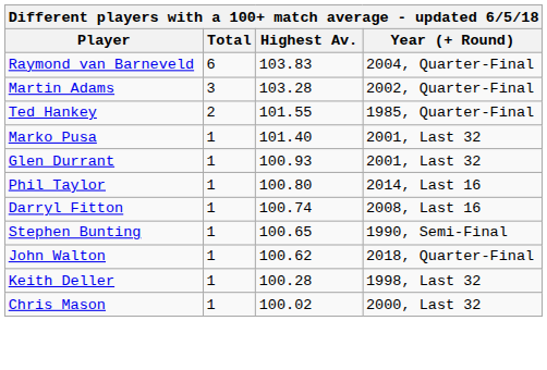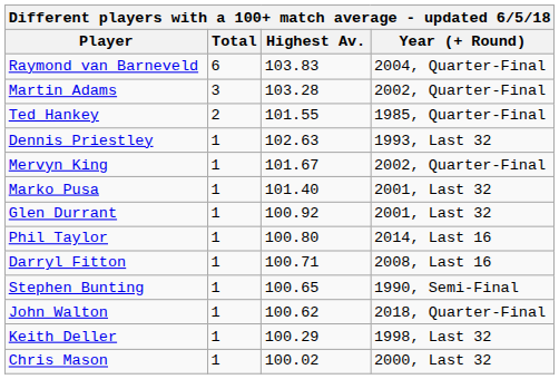 <table class="wikitable sortable">
 <tr>
 <th colspan=4>Different players with a 100+ match average - updated 6/5/18</th>
 </tr>
 <tr>
 <th>Player</th>
 <th>Total</th>
 <th>Highest Av.</th>
 <th>Year (+ Round)</th>
 </tr>
 <tr>
 <td> <a href='#'>Raymond van Barneveld</a></td>
 <td>6</td>
 <td>103.83</td>
 <td>2004, Quarter-Final</td>
 </tr>
 <tr>
 <td> <a href='#'>Martin Adams</a></td>
 <td>3</td>
 <td>103.28</td>
 <td>2002, Quarter-Final</td>
 </tr>
 <tr>
 <td> <a href='#'>Ted Hankey</a></td>
 <td>2</td>
 <td>101.55</td>
 <td>1985, Quarter-Final</td>
 </tr>
 <tr>
+<td> <a href='#'>Dennis Priestley</a></td>
+<td>1</td>
+<td>102.63</td>
+<td>1993, Last 32</td>
+</tr>
+<tr>
+<td> <a href='#'>Mervyn King</a></td>
+<td>1</td>
+<td>101.67</td>
+<td>2002, Quarter-Final</td>
+</tr>
+<tr>
 <td> <a href='#'>Marko Pusa</a></td>
 <td>1</td>
 <td>101.40</td>
 <td>2001, Last 32</td>
 </tr>
 <tr>
 <td> <a href='#'>Glen Durrant</a></td>
 <td>1</td>
-<td>100.93</td>
+<td>100.92</td>
 <td>2001, Last 32</td>
 </tr>
 <tr>
 <td> <a href='#'>Phil Taylor</a></td>
 <td>1</td>
 <td>100.80</td>
 <td>2014, Last 16</td>
 </tr>
 <tr>
 <td> <a href='#'>Darryl Fitton</a></td>
 <td>1</td>
-<td>100.74</td>
+<td>100.71</td>
 <td>2008, Last 16</td>
 </tr>
 <tr>
 <td> <a href='#'>Stephen Bunting</a></td>
 <td>1</td>
 <td>100.65</td>
 <td>1990, Semi-Final</td>
 </tr>
 <tr>
 <td> <a href='#'>John Walton</a></td>
 <td>1</td>
 <td>100.62</td>
 <td>2018, Quarter-Final</td>
 </tr>
 <tr>
 <td> <a href='#'>Keith Deller</a></td>
 <td>1</td>
-<td>100.28</td>
+<td>100.29</td>
 <td>1998, Last 32</td>
 </tr>
 <tr>
 <td> <a href='#'>Chris Mason</a></td>
 <td>1</td>
 <td>100.02</td>
 <td>2000, Last 32</td>
 </tr>
 </table>
